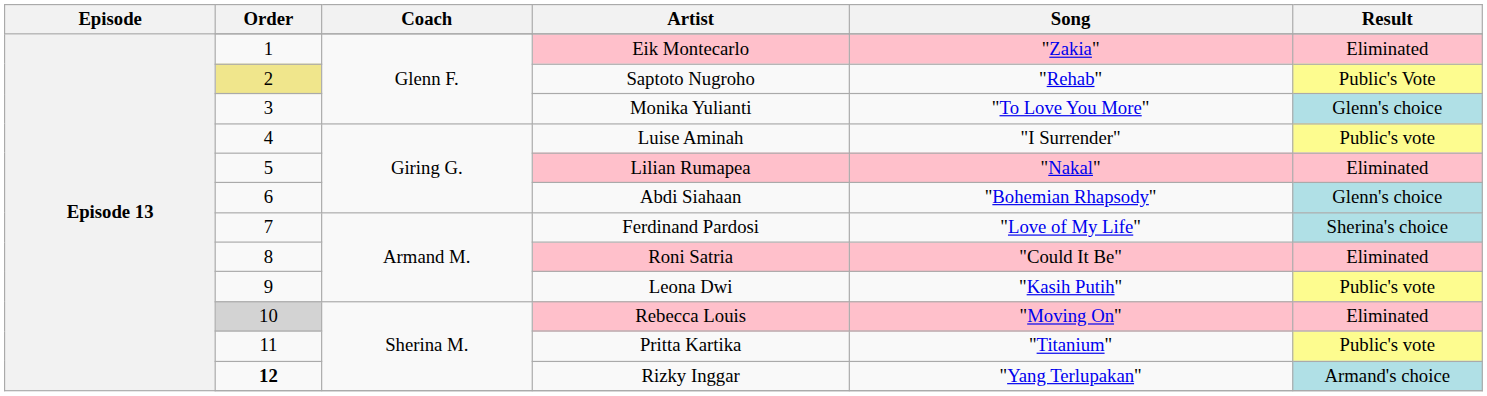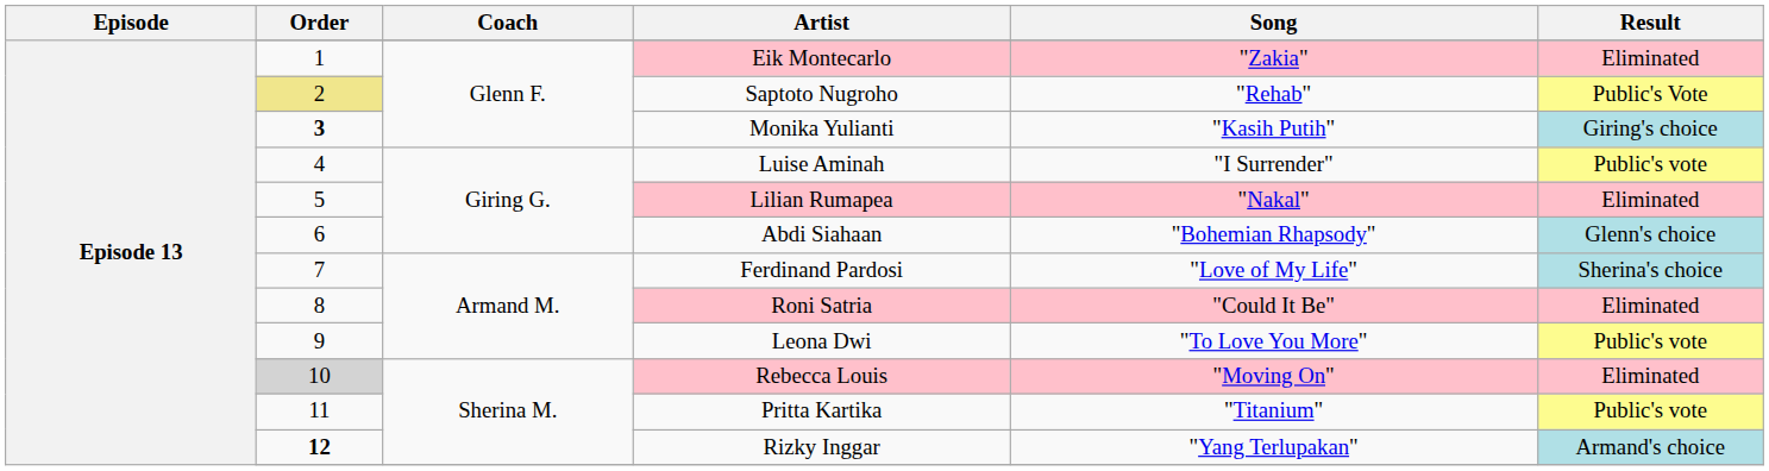 <table class="wikitable" style="text-align:center; width:100%;">
 <tr>
 <th style="width:10%;">Episode</th>
 <th style="width:5%;">Order</th>
 <th style="width:10%;">Coach</th>
 <th style="width:15%;">Artist</th>
 <th style="width:21%;">Song</th>
 <th style="width:09%;">Result</th>
 </tr>
 <tr>
 <th rowspan="16" scope="row">Episode 13<br><small></small></th>
 </tr>
 <tr>
 <td>1</td>
 <td rowspan="3">Glenn F.</td>
 <td style="background:pink;">Eik Montecarlo</td>
 <td style="background:pink;">"<a href='#'>Zakia</a>"</td>
 <td style="background:pink;">Eliminated</td>
 </tr>
 <tr>
 <td style="background: khaki;">2</td>
 <td>Saptoto Nugroho</td>
 <td>"<a href='#'>Rehab</a>"</td>
 <td style="background:#fdfc8f;">Public's Vote</td>
 </tr>
 <tr>
-<td>3</td>
+<td><strong>3</strong></td>
 <td>Monika Yulianti</td>
-<td>"<a href='#'>To Love You More</a>"</td>
-<td style="background:#B0E0E6;">Glenn's choice</td>
+<td>"<a href='#'>Kasih Putih</a>"</td>
+<td style="background:#B0E0E6;">Giring's choice</td>
 </tr>
 <tr>
 <td>4</td>
 <td rowspan="3">Giring G.</td>
 <td>Luise Aminah</td>
 <td>"I Surrender"</td>
 <td style="background:#fdfc8f;">Public's vote</td>
 </tr>
 <tr>
 <td>5</td>
 <td style="background:pink;">Lilian Rumapea</td>
 <td style="background:pink;">"<a href='#'>Nakal</a>"</td>
 <td style="background:pink;">Eliminated</td>
 </tr>
 <tr>
 <td>6</td>
 <td>Abdi Siahaan</td>
 <td>"<a href='#'>Bohemian Rhapsody</a>"</td>
 <td style="background:#B0E0E6;">Glenn's choice</td>
 </tr>
 <tr>
 <td>7</td>
 <td rowspan="3">Armand M.</td>
 <td>Ferdinand Pardosi</td>
 <td>"<a href='#'>Love of My Life</a>"</td>
 <td style="background:#B0E0E6;">Sherina's choice</td>
 </tr>
 <tr>
 <td>8</td>
 <td style="background:pink;">Roni Satria</td>
 <td style="background:pink;">"Could It Be"</td>
 <td style="background:pink;">Eliminated</td>
 </tr>
 <tr>
 <td>9</td>
 <td>Leona Dwi</td>
-<td>"<a href='#'>Kasih Putih</a>"</td>
+<td>"<a href='#'>To Love You More</a>"</td>
 <td style="background:#fdfc8f;">Public's vote</td>
 </tr>
 <tr>
 <td style="background: lightgrey;">10</td>
 <td rowspan="3">Sherina M.</td>
 <td style="background:pink;">Rebecca Louis</td>
 <td style="background:pink;">"<a href='#'>Moving On</a>"</td>
 <td style="background:pink;">Eliminated</td>
 </tr>
 <tr>
 <td>11</td>
 <td>Pritta Kartika</td>
 <td>"<a href='#'>Titanium</a>"</td>
 <td style="background:#fdfc8f;">Public's vote</td>
 </tr>
 <tr>
 <td><strong>12</strong></td>
 <td>Rizky Inggar</td>
 <td>"<a href='#'>Yang Terlupakan</a>"</td>
 <td style="background:#b0e0e6;">Armand's choice</td>
 </tr>
 <tr>
 </tr>
 </table>
